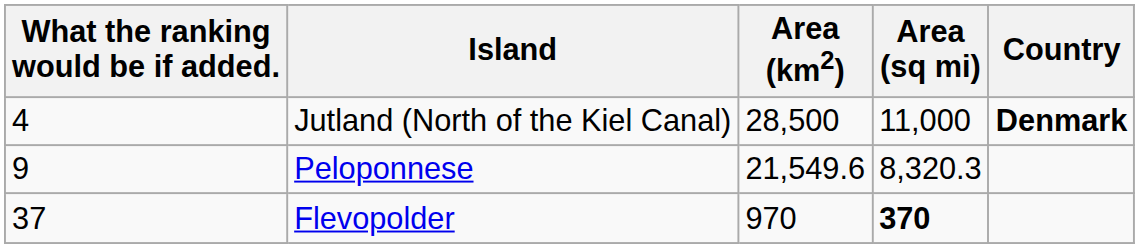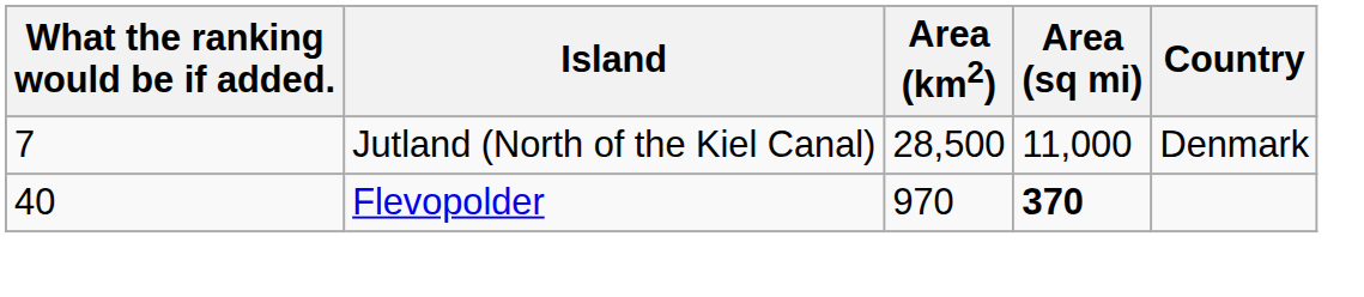 <table class="wikitable sortable">
 <tr>
 <th>What the ranking<br>would be if added.</th>
 <th>Island</th>
 <th data-sort-type="number">Area<br>(km<sup>2</sup>)</th>
 <th>Area<br>(sq mi)</th>
 <th>Country</th>
 </tr>
 <tr>
-<td>4</td>
+<td>7</td>
 <td>Jutland (North of the Kiel Canal)</td>
 <td>28,500</td>
 <td>11,000</td>
-<td><strong>Denmark</strong></td>
+<td>Denmark</td>
 </tr>
 <tr>
-<td>9</td>
-<td><a href='#'>Peloponnese</a></td>
-<td>21,549.6</td>
-<td>8,320.3</td>
-<td></td>
-</tr>
-<tr>
-<td>37</td>
+<td>40</td>
 <td><a href='#'>Flevopolder</a></td>
 <td>970</td>
 <td><strong>370</strong></td>
 <td></td>
 </tr>
 </table>
